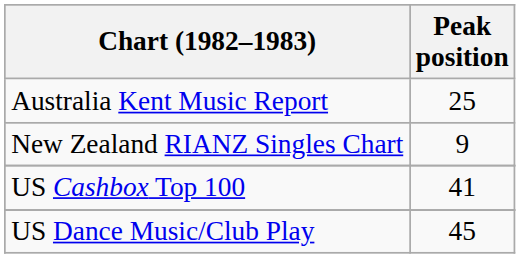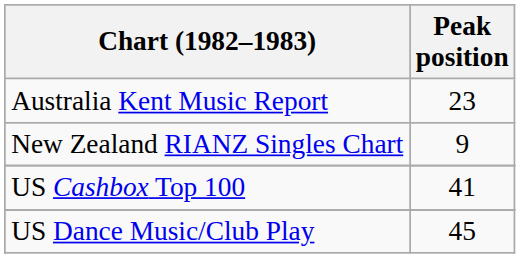 <table class="wikitable sortable">
 <tr>
 <th>Chart (1982–1983)</th>
 <th>Peak<br>position</th>
 </tr>
 <tr>
 <td>Australia <a href='#'>Kent Music Report</a></td>
-<td align="center">25</td>
+<td align="center">23</td>
 </tr>
 <tr>
 <td>New Zealand <a href='#'>RIANZ Singles Chart</a></td>
 <td align="center">9</td>
 </tr>
 <tr>
 </tr>
 <tr>
 </tr>
 <tr>
 <td align="left">US <a href='#'><em>Cashbox</em> Top 100</a></td>
 <td align="center">41</td>
 </tr>
 <tr>
 </tr>
 <tr>
 <td>US <a href='#'>Dance Music/Club Play</a></td>
 <td align="center">45</td>
 </tr>
 </table>
